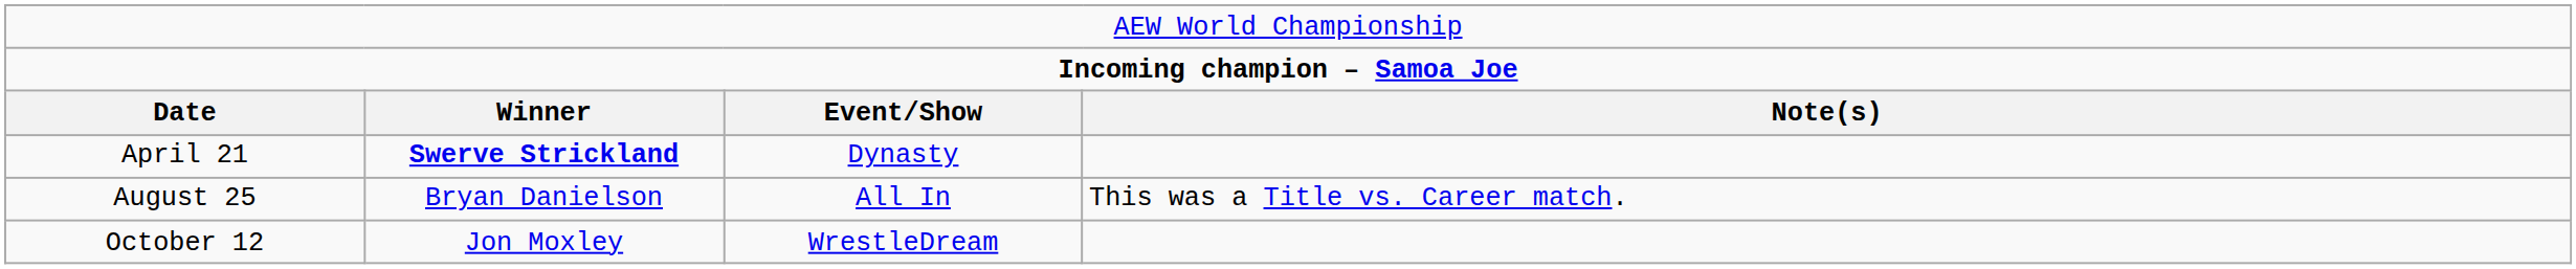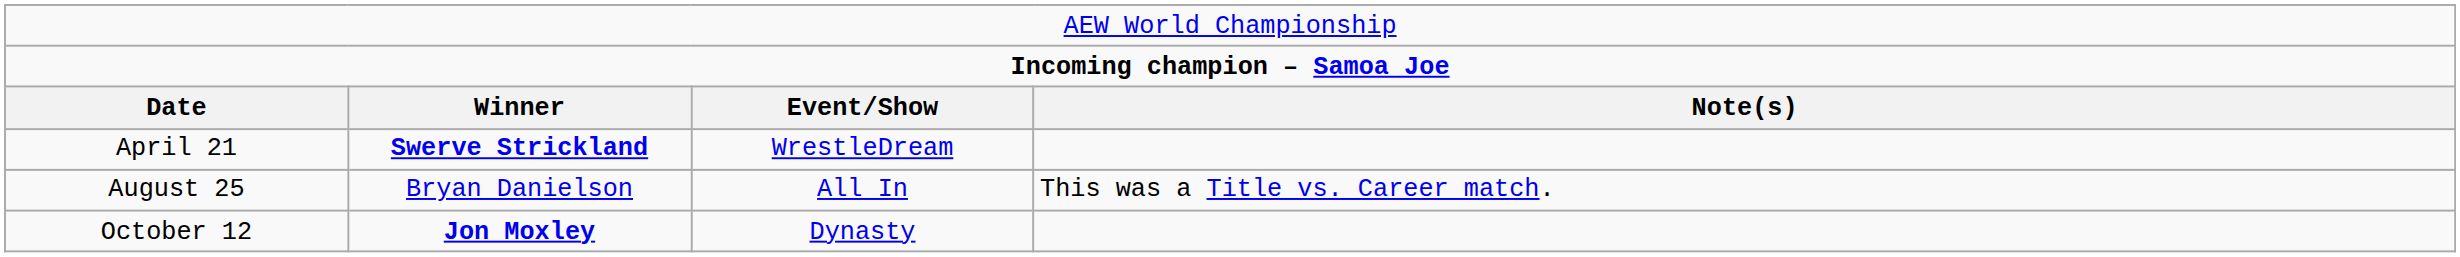 <table class="wikitable" style="text-align:center; width:100%;">
 <tr>
 <td colspan="4" style="text-align: center;"><a href='#'>AEW World Championship</a></td>
 </tr>
 <tr>
 <td colspan="4" style="text-align: center;"><strong>Incoming champion – <a href='#'>Samoa Joe</a></strong></td>
 </tr>
 <tr>
 <th width=14%>Date</th>
 <th width=14%>Winner</th>
 <th width=14%>Event/Show</th>
 <th width=58%>Note(s)</th>
 </tr>
 <tr>
 <td>April 21</td>
 <td><strong><a href='#'>Swerve Strickland</a></strong></td>
-<td><a href='#'>Dynasty</a></td>
+<td><a href='#'>WrestleDream</a></td>
 <td></td>
 </tr>
 <tr>
 <td>August 25</td>
 <td><a href='#'>Bryan Danielson</a></td>
 <td><a href='#'>All In</a></td>
 <td align=left>This was a <a href='#'>Title vs. Career match</a>.</td>
 </tr>
 <tr>
 <td>October 12</td>
-<td><a href='#'>Jon Moxley</a></td>
-<td><a href='#'>WrestleDream</a></td>
+<td><strong><a href='#'>Jon Moxley</a></strong></td>
+<td><a href='#'>Dynasty</a></td>
 <td></td>
 </tr>
 </table>
